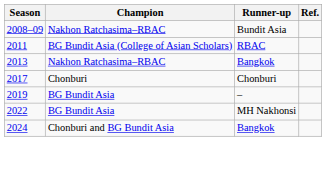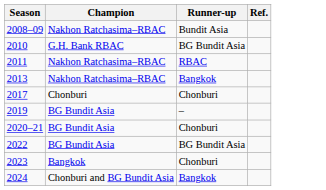 <table class="wikitable sortable">
 <tr>
 <th>Season</th>
 <th>Champion</th>
 <th>Runner-up</th>
 <th>Ref.</th>
 </tr>
 <tr>
 <td><a href='#'>2008–09</a></td>
 <td><a href='#'>Nakhon Ratchasima–RBAC</a></td>
 <td>Bundit Asia</td>
 <td></td>
 </tr>
 <tr>
+<td><a href='#'>2010</a></td>
+<td><a href='#'>G.H. Bank RBAC</a></td>
+<td>BG Bundit Asia</td>
+<td></td>
+</tr>
+<tr>
 <td><a href='#'>2011</a></td>
-<td><a href='#'> BG Bundit Asia (College of Asian Scholars)</a></td>
+<td><a href='#'>Nakhon Ratchasima–RBAC</a></td>
 <td><a href='#'>RBAC</a></td>
 <td></td>
 </tr>
 <tr>
 <td><a href='#'>2013</a></td>
 <td><a href='#'>Nakhon Ratchasima–RBAC</a></td>
 <td><a href='#'>Bangkok</a></td>
 <td></td>
 </tr>
 <tr>
 <td><a href='#'>2017</a></td>
 <td>Chonburi</td>
 <td>Chonburi</td>
 <td></td>
 </tr>
 <tr>
 <td><a href='#'>2019</a></td>
 <td><a href='#'> BG Bundit Asia</a></td>
 <td>–</td>
 <td></td>
 </tr>
 <tr>
+<td><a href='#'>2020–21</a></td>
+<td><a href='#'> BG Bundit Asia</a></td>
+<td>Chonburi</td>
+<td></td>
+</tr>
+<tr>
 <td><a href='#'>2022</a></td>
 <td><a href='#'> BG Bundit Asia</a></td>
-<td>MH Nakhonsi</td>
+<td>BG Bundit Asia</td>
+<td></td>
+</tr>
+<tr>
+<td><a href='#'>2023</a></td>
+<td><a href='#'>Bangkok</a></td>
+<td>Chonburi</td>
 <td></td>
 </tr>
 <tr>
 <td><a href='#'>2024</a></td>
 <td>Chonburi and <a href='#'> BG Bundit Asia</a></td>
 <td><a href='#'>Bangkok</a></td>
 <td></td>
 </tr>
 </table>
